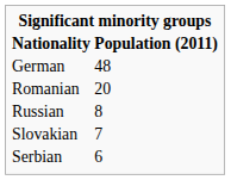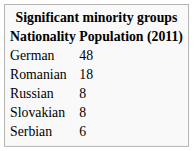 <table class="infobox" style="float:center;">
 <tr>
 <td style="text-align:center;" colspan="2"><strong>Significant minority groups</strong></td>
 </tr>
 <tr>
 <th>Nationality</th>
 <th>Population (2011)</th>
 </tr>
 <tr>
 <td>German</td>
 <td>48</td>
 </tr>
 <tr>
 <td>Romanian</td>
-<td>20</td>
+<td>18</td>
 </tr>
 <tr>
 <td>Russian</td>
 <td>8</td>
 </tr>
 <tr>
 <td>Slovakian</td>
-<td>7</td>
+<td>8</td>
 </tr>
 <tr>
 <td>Serbian</td>
 <td>6</td>
 </tr>
 <tr>
 </tr>
 </table>
